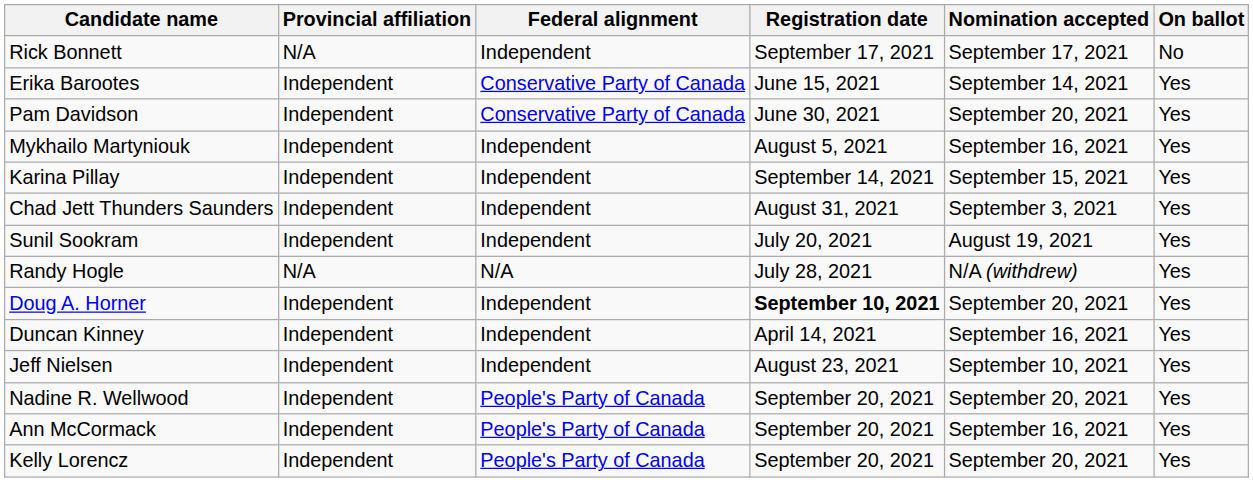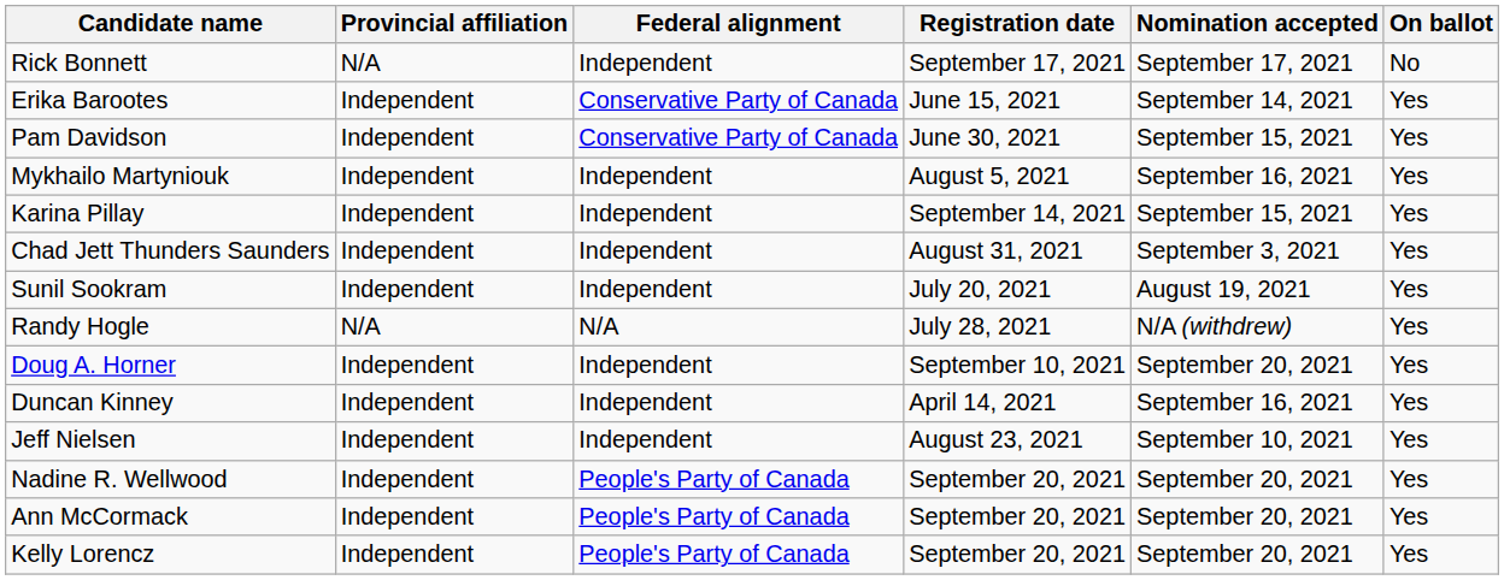 <table class="wikitable sortable">
 <tr>
 <th>Candidate name</th>
 <th>Provincial affiliation</th>
 <th>Federal alignment</th>
 <th>Registration date</th>
 <th>Nomination accepted</th>
 <th>On ballot</th>
 </tr>
 <tr>
 <td>Rick Bonnett</td>
 <td>N/A</td>
 <td>Independent</td>
 <td>September 17, 2021</td>
 <td>September 17, 2021</td>
 <td>No</td>
 </tr>
 <tr>
 <td>Erika Barootes</td>
 <td>Independent</td>
 <td><a href='#'>Conservative Party of Canada</a></td>
 <td>June 15, 2021</td>
 <td>September 14, 2021</td>
 <td>Yes</td>
 </tr>
 <tr>
 <td>Pam Davidson</td>
 <td>Independent</td>
 <td><a href='#'>Conservative Party of Canada</a></td>
 <td>June 30, 2021</td>
-<td>September 20, 2021</td>
+<td>September 15, 2021</td>
 <td>Yes</td>
 </tr>
 <tr>
 <td>Mykhailo Martyniouk</td>
 <td>Independent</td>
 <td>Independent</td>
 <td>August 5, 2021</td>
 <td>September 16, 2021</td>
 <td>Yes</td>
 </tr>
 <tr>
 <td>Karina Pillay</td>
 <td>Independent</td>
 <td>Independent</td>
 <td>September 14, 2021</td>
 <td>September 15, 2021</td>
 <td>Yes</td>
 </tr>
 <tr>
 <td>Chad Jett Thunders Saunders</td>
 <td>Independent</td>
 <td>Independent</td>
 <td>August 31, 2021</td>
 <td>September 3, 2021</td>
 <td>Yes</td>
 </tr>
 <tr>
 <td>Sunil Sookram</td>
 <td>Independent</td>
 <td>Independent</td>
 <td>July 20, 2021</td>
 <td>August 19, 2021</td>
 <td>Yes</td>
 </tr>
 <tr>
 <td>Randy Hogle</td>
 <td>N/A</td>
 <td>N/A</td>
 <td>July 28, 2021</td>
 <td>N/A <em>(withdrew)</em></td>
 <td>Yes</td>
 </tr>
 <tr>
 <td><a href='#'>Doug A. Horner</a></td>
 <td>Independent</td>
 <td>Independent</td>
-<td><strong>September 10, 2021</strong></td>
+<td>September 10, 2021</td>
 <td>September 20, 2021</td>
 <td>Yes</td>
 </tr>
 <tr>
 <td>Duncan Kinney</td>
 <td>Independent</td>
 <td>Independent</td>
 <td>April 14, 2021</td>
 <td>September 16, 2021</td>
 <td>Yes</td>
 </tr>
 <tr>
 <td>Jeff Nielsen</td>
 <td>Independent</td>
 <td>Independent</td>
 <td>August 23, 2021</td>
 <td>September 10, 2021</td>
 <td>Yes</td>
 </tr>
 <tr>
 <td>Nadine R. Wellwood</td>
 <td>Independent</td>
 <td><a href='#'>People's Party of Canada</a></td>
 <td>September 20, 2021</td>
 <td>September 20, 2021</td>
 <td>Yes</td>
 </tr>
 <tr>
 <td>Ann McCormack</td>
 <td>Independent</td>
 <td><a href='#'>People's Party of Canada</a></td>
 <td>September 20, 2021</td>
-<td>September 16, 2021</td>
+<td>September 20, 2021</td>
 <td>Yes</td>
 </tr>
 <tr>
 <td>Kelly Lorencz</td>
 <td>Independent</td>
 <td><a href='#'>People's Party of Canada</a></td>
 <td>September 20, 2021</td>
 <td>September 20, 2021</td>
 <td>Yes</td>
 </tr>
 </table>
